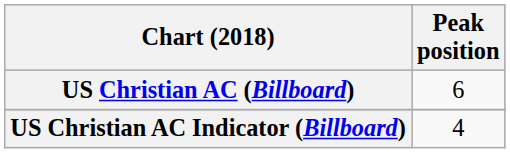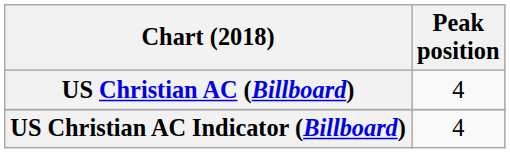 <table class="wikitable sortable plainrowheaders" style="text-align:center">
 <tr>
 <th scope="col">Chart (2018)</th>
 <th scope="col">Peak<br> position</th>
 </tr>
 <tr>
 <th align="left" scope="row">US <a href='#'>Christian AC</a> (<em><a href='#'>Billboard</a></em>)</th>
-<td>6</td>
+<td>4</td>
 </tr>
 <tr>
 </tr>
 <tr>
 </tr>
 <tr>
 <th align="left" scope="row">US Christian AC Indicator (<em><a href='#'>Billboard</a></em>)</th>
 <td align="center">4</td>
 </tr>
 </table>
